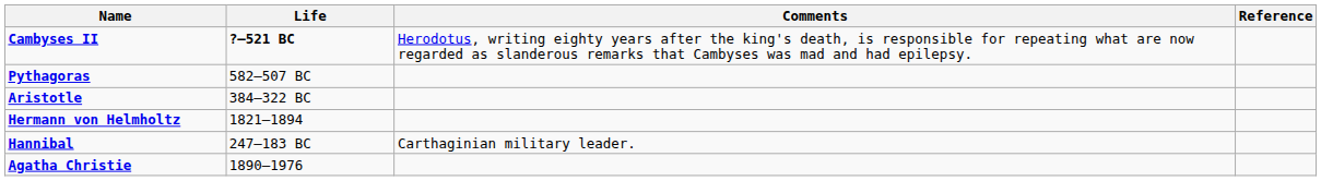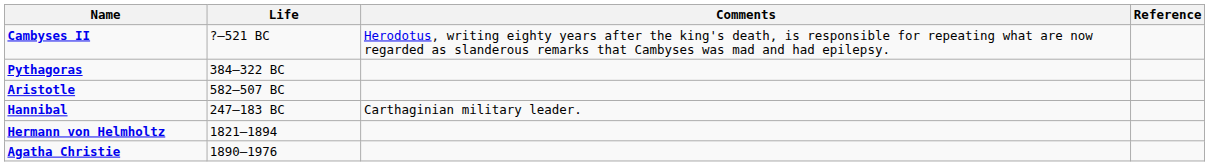 <table class=wikitable>
 <tr>
 <th style="width:17%;">Name</th>
 <th style="width:13%;">Life</th>
 <th style="width:65%;">Comments</th>
 <th style="width:5%;">Reference</th>
 </tr>
 <tr valign="top">
 <td><strong><a href='#'>Cambyses II</a></strong></td>
-<td><strong>?–521 BC</strong></td>
+<td>?–521 BC</td>
 <td><a href='#'>Herodotus</a>, writing eighty years after the king's death, is responsible for repeating what are now regarded as slanderous remarks that Cambyses was mad and had epilepsy.</td>
 <td></td>
 </tr>
 <tr valign="top">
 <td><strong><a href='#'>Pythagoras</a></strong></td>
-<td>582–507 BC</td>
+<td>384–322 BC</td>
 <td></td>
 <td></td>
 </tr>
 <tr valign="top">
 <td><strong><a href='#'>Aristotle</a></strong></td>
-<td>384–322 BC</td>
-<td></td>
-<td></td>
-</tr>
-<tr valign="top">
-<td><strong><a href='#'>Hermann von Helmholtz</a></strong></td>
-<td>1821–1894</td>
+<td>582–507 BC</td>
 <td></td>
 <td></td>
 </tr>
 <tr valign="top">
 <td><strong><a href='#'>Hannibal</a></strong></td>
 <td>247–183 BC</td>
 <td>Carthaginian military leader.</td>
 <td></td>
 </tr>
 <tr valign="top">
+<td><strong><a href='#'>Hermann von Helmholtz</a></strong></td>
+<td>1821–1894</td>
+<td></td>
+<td></td>
+</tr>
+<tr valign="top">
 <td><strong><a href='#'>Agatha Christie</a></strong></td>
 <td>1890–1976</td>
 <td></td>
 <td></td>
 </tr>
 </table>
